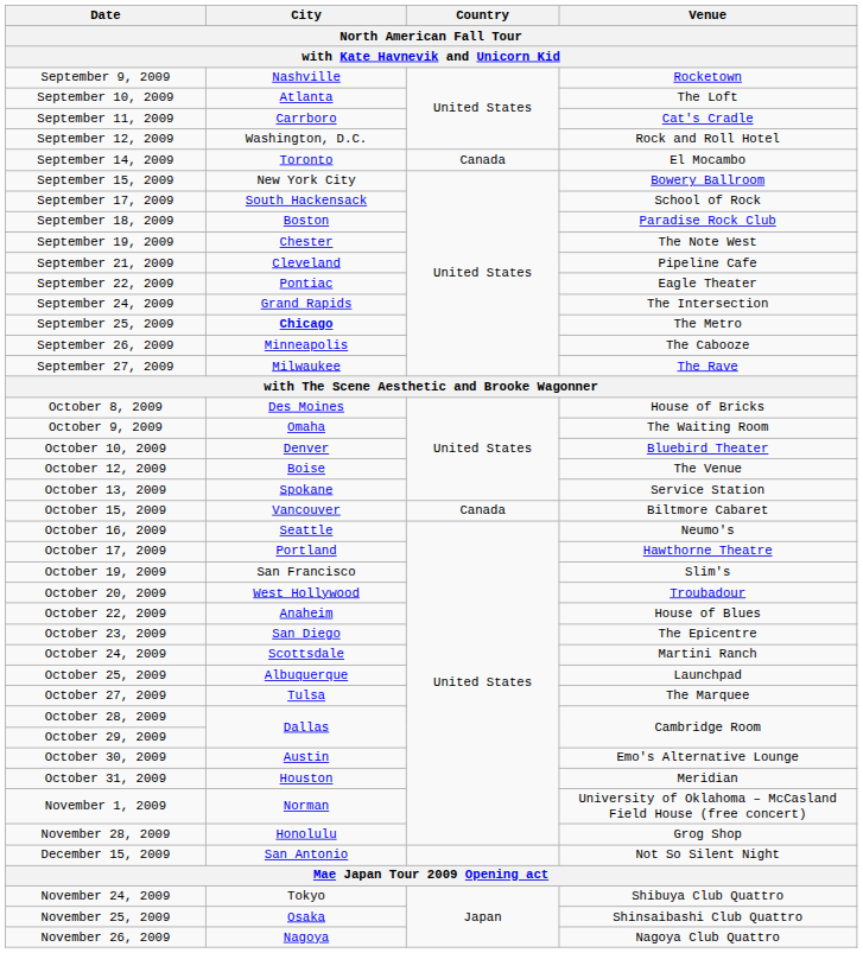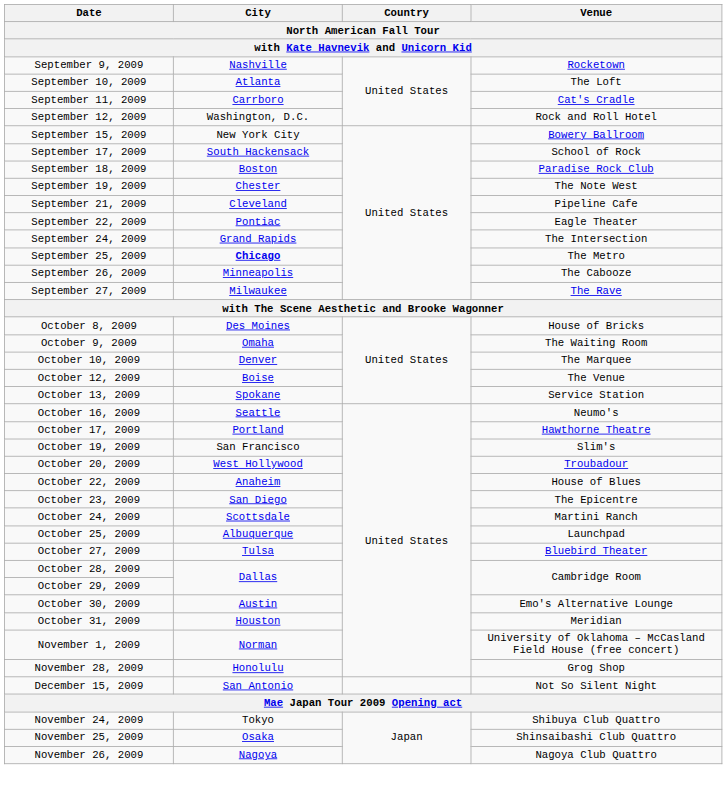 <table class="wikitable" style="text-align:center;">
 <tr>
 <th width="200">Date</th>
 <th width="200">City</th>
 <th width="150">Country</th>
 <th width="300">Venue</th>
 </tr>
 <tr>
 <th colspan="4">North American Fall Tour</th>
 </tr>
 <tr>
 <th colspan="4">with <a href='#'>Kate Havnevik</a> and <a href='#'>Unicorn Kid</a></th>
 </tr>
 <tr>
 <td>September 9, 2009</td>
 <td><a href='#'>Nashville</a></td>
 <td rowspan="4">United States</td>
 <td><a href='#'>Rocketown</a></td>
 </tr>
 <tr>
 <td>September 10, 2009</td>
 <td><a href='#'>Atlanta</a></td>
 <td>The Loft</td>
 </tr>
 <tr>
 <td>September 11, 2009</td>
 <td><a href='#'>Carrboro</a></td>
 <td><a href='#'>Cat's Cradle</a></td>
 </tr>
 <tr>
 <td>September 12, 2009</td>
 <td>Washington, D.C.</td>
 <td>Rock and Roll Hotel</td>
-</tr>
-<tr>
-<td>September 14, 2009</td>
-<td><a href='#'>Toronto</a></td>
-<td>Canada</td>
-<td>El Mocambo</td>
 </tr>
 <tr>
 <td>September 15, 2009</td>
 <td>New York City</td>
 <td rowspan="10">United States</td>
 <td><a href='#'>Bowery Ballroom</a></td>
 </tr>
 <tr>
 <td>September 17, 2009</td>
 <td><a href='#'>South Hackensack</a></td>
 <td>School of Rock</td>
 </tr>
 <tr>
 <td>September 18, 2009</td>
 <td><a href='#'>Boston</a></td>
 <td><a href='#'>Paradise Rock Club</a></td>
 </tr>
 <tr>
 <td>September 19, 2009</td>
 <td><a href='#'>Chester</a></td>
 <td>The Note West</td>
 </tr>
 <tr>
 <td>September 21, 2009</td>
 <td><a href='#'>Cleveland</a></td>
 <td>Pipeline Cafe</td>
 </tr>
 <tr>
 <td>September 22, 2009</td>
 <td><a href='#'>Pontiac</a></td>
 <td>Eagle Theater</td>
 </tr>
 <tr>
 <td>September 24, 2009</td>
 <td><a href='#'>Grand Rapids</a></td>
 <td>The Intersection</td>
 </tr>
 <tr>
 <td>September 25, 2009</td>
 <td><strong><a href='#'>Chicago</a></strong></td>
 <td>The Metro</td>
 </tr>
 <tr>
 <td>September 26, 2009</td>
 <td><a href='#'>Minneapolis</a></td>
 <td>The Cabooze</td>
 </tr>
 <tr>
 <td>September 27, 2009</td>
 <td><a href='#'>Milwaukee</a></td>
 <td><a href='#'>The Rave</a></td>
 </tr>
 <tr>
 <th colspan="4">with The Scene Aesthetic and Brooke Wagonner</th>
 </tr>
 <tr>
 <td>October 8, 2009</td>
 <td><a href='#'>Des Moines</a></td>
 <td rowspan="5">United States</td>
 <td>House of Bricks</td>
 </tr>
 <tr>
 <td>October 9, 2009</td>
 <td><a href='#'>Omaha</a></td>
 <td>The Waiting Room</td>
 </tr>
 <tr>
 <td>October 10, 2009</td>
 <td><a href='#'>Denver</a></td>
-<td><a href='#'>Bluebird Theater</a></td>
+<td>The Marquee</td>
 </tr>
 <tr>
 <td>October 12, 2009</td>
 <td><a href='#'>Boise</a></td>
 <td>The Venue</td>
 </tr>
 <tr>
 <td>October 13, 2009</td>
 <td><a href='#'>Spokane</a></td>
 <td>Service Station</td>
-</tr>
-<tr>
-<td>October 15, 2009</td>
-<td><a href='#'>Vancouver</a></td>
-<td>Canada</td>
-<td>Biltmore Cabaret</td>
 </tr>
 <tr>
 <td>October 16, 2009</td>
 <td><a href='#'>Seattle</a></td>
 <td rowspan="15">United States</td>
 <td>Neumo's</td>
 </tr>
 <tr>
 <td>October 17, 2009</td>
 <td><a href='#'>Portland</a></td>
 <td><a href='#'>Hawthorne Theatre</a></td>
 </tr>
 <tr>
 <td>October 19, 2009</td>
 <td>San Francisco</td>
 <td>Slim's</td>
 </tr>
 <tr>
 <td>October 20, 2009</td>
 <td><a href='#'>West Hollywood</a></td>
 <td><a href='#'>Troubadour</a></td>
 </tr>
 <tr>
 <td>October 22, 2009</td>
 <td><a href='#'>Anaheim</a></td>
 <td>House of Blues</td>
 </tr>
 <tr>
 <td>October 23, 2009</td>
 <td><a href='#'>San Diego</a></td>
 <td>The Epicentre</td>
 </tr>
 <tr>
 <td>October 24, 2009</td>
 <td><a href='#'>Scottsdale</a></td>
 <td>Martini Ranch</td>
 </tr>
 <tr>
 <td>October 25, 2009</td>
 <td><a href='#'>Albuquerque</a></td>
 <td>Launchpad</td>
 </tr>
 <tr>
 <td>October 27, 2009</td>
 <td><a href='#'>Tulsa</a></td>
-<td>The Marquee</td>
+<td><a href='#'>Bluebird Theater</a></td>
 </tr>
 <tr>
 <td>October 28, 2009</td>
 <td rowspan="2"><a href='#'>Dallas</a></td>
 <td rowspan="2">Cambridge Room</td>
 </tr>
 <tr>
 <td>October 29, 2009</td>
 </tr>
 <tr>
 <td>October 30, 2009</td>
 <td><a href='#'>Austin</a></td>
 <td>Emo's Alternative Lounge</td>
 </tr>
 <tr>
 <td>October 31, 2009</td>
 <td><a href='#'>Houston</a></td>
 <td>Meridian</td>
 </tr>
 <tr>
 <td>November 1, 2009</td>
 <td><a href='#'>Norman</a></td>
 <td>University of Oklahoma – McCasland Field House (free concert)</td>
 </tr>
 <tr>
 <td>November 28, 2009</td>
 <td><a href='#'>Honolulu</a></td>
 <td>Grog Shop</td>
 </tr>
 <tr>
 <td>December 15, 2009</td>
 <td><a href='#'>San Antonio</a></td>
 <td></td>
 <td>Not So Silent Night</td>
 </tr>
 <tr>
 <th colspan="4"><a href='#'>Mae</a> Japan Tour 2009 <a href='#'>Opening act</a></th>
 </tr>
 <tr>
 <td>November 24, 2009</td>
 <td>Tokyo</td>
 <td rowspan="3">Japan</td>
 <td>Shibuya Club Quattro</td>
 </tr>
 <tr>
 <td>November 25, 2009</td>
 <td><a href='#'>Osaka</a></td>
 <td>Shinsaibashi Club Quattro</td>
 </tr>
 <tr>
 <td>November 26, 2009</td>
 <td><a href='#'>Nagoya</a></td>
 <td>Nagoya Club Quattro</td>
 </tr>
 </table>
